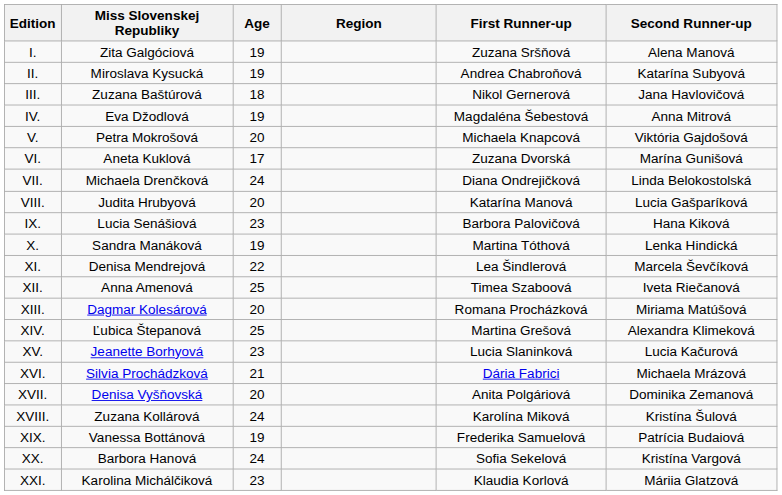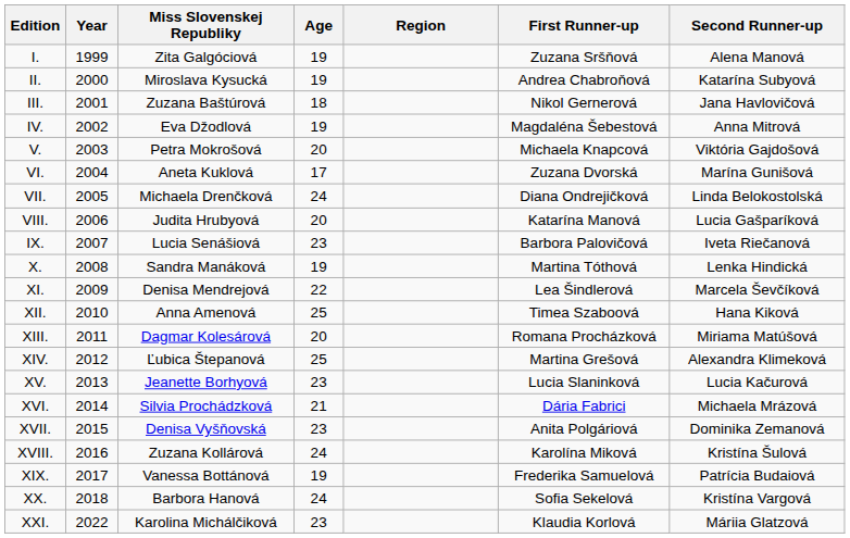 <table class="wikitable sortable" style="font-size: 95%; text-align:center">
 <tr>
 <th width="60">Edition</th>
+<th width="60">Year</th>
 <th width="250">Miss Slovenskej Republiky</th>
 <th width="60">Age</th>
 <th width="250">Region</th>
 <th width="250">First Runner-up</th>
 <th width="250">Second Runner-up</th>
 </tr>
 <tr>
 <td>I.</td>
+<td>1999</td>
 <td>Zita Galgóciová</td>
 <td>19</td>
 <td></td>
 <td>Zuzana Sršňová</td>
 <td>Alena Manová</td>
 </tr>
 <tr style="text-align:center;">
 <td>II.</td>
+<td>2000</td>
 <td>Miroslava Kysucká</td>
 <td>19</td>
 <td></td>
 <td>Andrea Chabroňová</td>
 <td>Katarína Subyová</td>
 </tr>
 <tr style="text-align:center;">
 <td>III.</td>
+<td>2001</td>
 <td>Zuzana Baštúrová</td>
 <td>18</td>
 <td></td>
 <td>Nikol Gernerová</td>
 <td>Jana Havlovičová</td>
 </tr>
 <tr style="text-align:center;">
 <td>IV.</td>
+<td>2002</td>
 <td>Eva Džodlová</td>
 <td>19</td>
 <td></td>
 <td>Magdaléna Šebestová</td>
 <td>Anna Mitrová</td>
 </tr>
 <tr style="text-align:center;">
 <td>V.</td>
+<td>2003</td>
 <td>Petra Mokrošová</td>
 <td>20</td>
 <td></td>
 <td>Michaela Knapcová</td>
 <td>Viktória Gajdošová</td>
 </tr>
 <tr style="text-align:center;">
 <td>VI.</td>
+<td>2004</td>
 <td>Aneta Kuklová</td>
 <td>17</td>
 <td></td>
 <td>Zuzana Dvorská</td>
 <td>Marína Gunišová</td>
 </tr>
 <tr style="text-align:center;">
 <td>VII.</td>
+<td>2005</td>
 <td>Michaela Drenčková</td>
 <td>24</td>
 <td></td>
 <td>Diana Ondrejičková</td>
 <td>Linda Belokostolská</td>
 </tr>
 <tr style="text-align:center;">
 <td>VIII.</td>
+<td>2006</td>
 <td>Judita Hrubyová</td>
 <td>20</td>
 <td></td>
 <td>Katarína Manová</td>
 <td>Lucia Gašparíková</td>
 </tr>
 <tr style="text-align:center;">
 <td>IX.</td>
+<td>2007</td>
 <td>Lucia Senášiová</td>
 <td>23</td>
 <td></td>
 <td>Barbora Palovičová</td>
-<td>Hana Kiková</td>
+<td>Iveta Riečanová</td>
 </tr>
 <tr style="text-align:center;">
 <td>X.</td>
+<td>2008</td>
 <td>Sandra Manáková</td>
 <td>19</td>
 <td></td>
 <td>Martina Tóthová</td>
 <td>Lenka Hindická</td>
 </tr>
 <tr style="text-align:center;">
 <td>XI.</td>
+<td>2009</td>
 <td>Denisa Mendrejová</td>
 <td>22</td>
 <td></td>
 <td>Lea Šindlerová</td>
 <td>Marcela Ševčíková</td>
 </tr>
 <tr style="text-align:center;">
 <td>XII.</td>
+<td>2010</td>
 <td>Anna Amenová</td>
 <td>25</td>
 <td></td>
 <td>Timea Szaboová</td>
-<td>Iveta Riečanová</td>
+<td>Hana Kiková</td>
 </tr>
 <tr style="text-align:center;">
 <td>XIII.</td>
+<td>2011</td>
 <td><a href='#'>Dagmar Kolesárová</a></td>
 <td>20</td>
 <td></td>
 <td>Romana Procházková</td>
 <td>Miriama Matúšová</td>
 </tr>
 <tr style="text-align:center;">
 <td>XIV.</td>
+<td>2012</td>
 <td>Ľubica Štepanová</td>
 <td>25</td>
 <td></td>
 <td>Martina Grešová</td>
 <td>Alexandra Klimeková</td>
 </tr>
 <tr style="text-align:center;">
 <td>XV.</td>
+<td>2013</td>
 <td><a href='#'>Jeanette Borhyová</a></td>
 <td>23</td>
 <td></td>
 <td>Lucia Slaninková</td>
 <td>Lucia Kačurová</td>
 </tr>
 <tr style="text-align:center;">
 <td>XVI.</td>
+<td>2014</td>
 <td><a href='#'>Silvia Prochádzková</a></td>
 <td>21</td>
 <td></td>
 <td><a href='#'>Dária Fabrici</a></td>
 <td>Michaela Mrázová</td>
 </tr>
 <tr style="text-align:center;">
 <td>XVII.</td>
+<td>2015</td>
 <td><a href='#'>Denisa Vyšňovská</a></td>
-<td>20</td>
+<td>23</td>
 <td></td>
 <td>Anita Polgáriová</td>
 <td>Dominika Zemanová</td>
 </tr>
 <tr style="text-align:center;">
 <td>XVIII.</td>
+<td>2016</td>
 <td>Zuzana Kollárová</td>
 <td>24</td>
 <td></td>
 <td>Karolína Miková</td>
 <td>Kristína Šulová</td>
 </tr>
 <tr style="text-align:center;">
 <td>XIX.</td>
+<td>2017</td>
 <td>Vanessa Bottánová</td>
 <td>19</td>
 <td></td>
 <td>Frederika Samuelová</td>
 <td>Patrícia Budaiová</td>
 </tr>
 <tr style="text-align:center;">
 <td>XX.</td>
+<td>2018</td>
 <td>Barbora Hanová</td>
 <td>24</td>
 <td></td>
 <td>Sofia Sekelová</td>
 <td>Kristína Vargová</td>
 </tr>
 <tr style="text-align:center;">
 <td>XXI.</td>
+<td>2022</td>
 <td>Karolina Michálčiková</td>
 <td>23</td>
 <td></td>
 <td>Klaudia Korlová</td>
 <td>Máriia Glatzová</td>
 </tr>
 </table>
